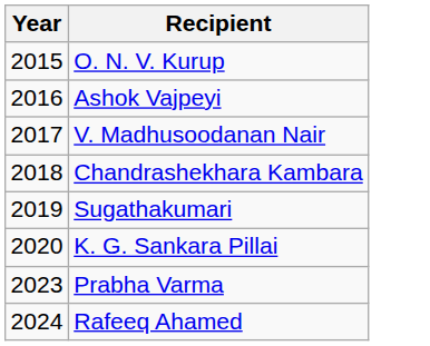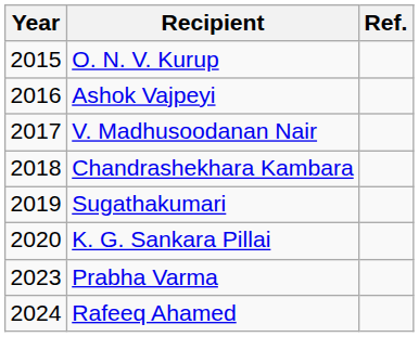 <table class="wikitable">
 <tr>
 <th>Year</th>
 <th>Recipient</th>
+<th>Ref.</th>
 </tr>
 <tr>
 <td>2015</td>
 <td><a href='#'>O. N. V. Kurup</a></td>
+<td></td>
 </tr>
 <tr>
 <td>2016</td>
 <td><a href='#'>Ashok Vajpeyi</a></td>
+<td></td>
 </tr>
 <tr>
 <td>2017</td>
 <td><a href='#'>V. Madhusoodanan Nair</a></td>
+<td></td>
 </tr>
 <tr>
 <td>2018</td>
 <td><a href='#'>Chandrashekhara Kambara</a></td>
+<td></td>
 </tr>
 <tr>
 <td>2019</td>
 <td><a href='#'>Sugathakumari</a></td>
+<td></td>
 </tr>
 <tr>
 <td>2020</td>
 <td><a href='#'>K. G. Sankara Pillai</a></td>
+<td></td>
 </tr>
 <tr>
 <td>2023</td>
 <td><a href='#'>Prabha Varma</a></td>
+<td></td>
 </tr>
 <tr>
 <td>2024</td>
 <td><a href='#'>Rafeeq Ahamed</a></td>
+<td></td>
 </tr>
 </table>
